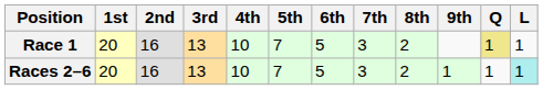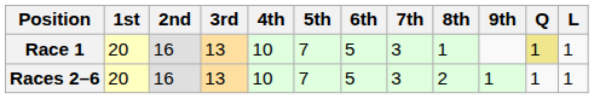 <table class="wikitable" text-align:center">
 <tr>
 <th>Position</th>
 <th> <strong>1st</strong> </th>
 <th> <strong>2nd</strong> </th>
 <th> <strong>3rd</strong> </th>
 <th> <strong>4th</strong> </th>
 <th> <strong>5th</strong> </th>
 <th> <strong>6th</strong> </th>
 <th> <strong>7th</strong> </th>
 <th> <strong>8th</strong> </th>
 <th> <strong>9th</strong> </th>
 <th> Q </th>
 <th> L </th>
 </tr>
 <tr>
 <th>Race 1</th>
 <td style="background:#ffffbf;">20</td>
 <td style="background:#dfdfdf;">16</td>
 <td style="background:#ffdf9f;">13</td>
 <td style="background:#dfffdf;">10</td>
 <td style="background:#dfffdf;">7</td>
 <td style="background:#dfffdf;">5</td>
 <td style="background:#dfffdf;">3</td>
-<td style="background:#dfffdf;">2</td>
+<td style="background:#dfffdf;">1</td>
 <td></td>
 <td style="background: khaki;">1</td>
 <td>1</td>
 </tr>
 <tr>
 <th>Races 2–6</th>
 <td style="background:#ffffbf;">20</td>
 <td style="background:#dfdfdf;">16</td>
 <td style="background:#ffdf9f;">13</td>
 <td style="background:#dfffdf;">10</td>
 <td style="background:#dfffdf;">7</td>
 <td style="background:#dfffdf;">5</td>
 <td style="background:#dfffdf;">3</td>
 <td style="background:#dfffdf;">2</td>
 <td style="background:#dfffdf;">1</td>
 <td>1</td>
-<td style="background: paleturquoise;">1</td>
+<td>1</td>
 </tr>
 </table>
